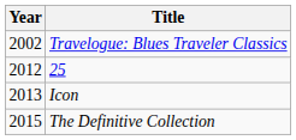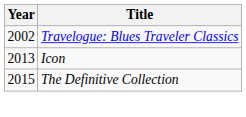 <table class="wikitable">
 <tr>
 <th>Year</th>
 <th>Title</th>
 </tr>
 <tr>
 <td>2002</td>
 <td><em><a href='#'>Travelogue: Blues Traveler Classics</a></em></td>
 </tr>
 <tr>
-<td>2012</td>
-<td><em><a href='#'>25</a></em></td>
-</tr>
-<tr>
 <td>2013</td>
 <td><em>Icon</em></td>
 </tr>
 <tr>
 <td>2015</td>
 <td><em>The Definitive Collection</em></td>
 </tr>
 </table>
